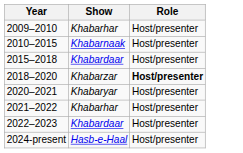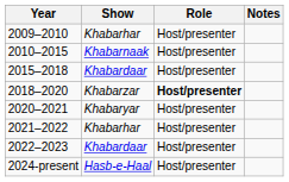 <table class="wikitable">
 <tr>
 <th>Year</th>
 <th>Show</th>
 <th>Role</th>
+<th>Notes</th>
 </tr>
 <tr>
 <td>2009–2010</td>
 <td><em>Khabarhar</em></td>
 <td>Host/presenter</td>
+<td></td>
 </tr>
 <tr>
 <td>2010–2015</td>
 <td><em><a href='#'>Khabarnaak</a></em></td>
 <td>Host/presenter</td>
+<td></td>
 </tr>
 <tr>
 <td>2015–2018</td>
 <td><em><a href='#'>Khabardaar</a></em></td>
 <td>Host/presenter</td>
+<td></td>
 </tr>
 <tr>
 <td>2018–2020</td>
 <td><em>Khabarzar</em></td>
 <td><strong>Host/presenter</strong></td>
+<td></td>
 </tr>
 <tr>
 <td>2020–2021</td>
 <td><em>Khabaryar</em></td>
 <td>Host/presenter</td>
+<td></td>
 </tr>
 <tr>
 <td>2021–2022</td>
 <td><em>Khabarhar</em></td>
 <td>Host/presenter</td>
+<td></td>
 </tr>
 <tr>
 <td>2022–2023</td>
 <td><em><a href='#'>Khabardaar</a></em></td>
 <td>Host/presenter</td>
+<td></td>
 </tr>
 <tr>
 <td>2024-present</td>
 <td><em><a href='#'>Hasb-e-Haal</a></em></td>
 <td>Host/presenter</td>
+<td></td>
 </tr>
 </table>
